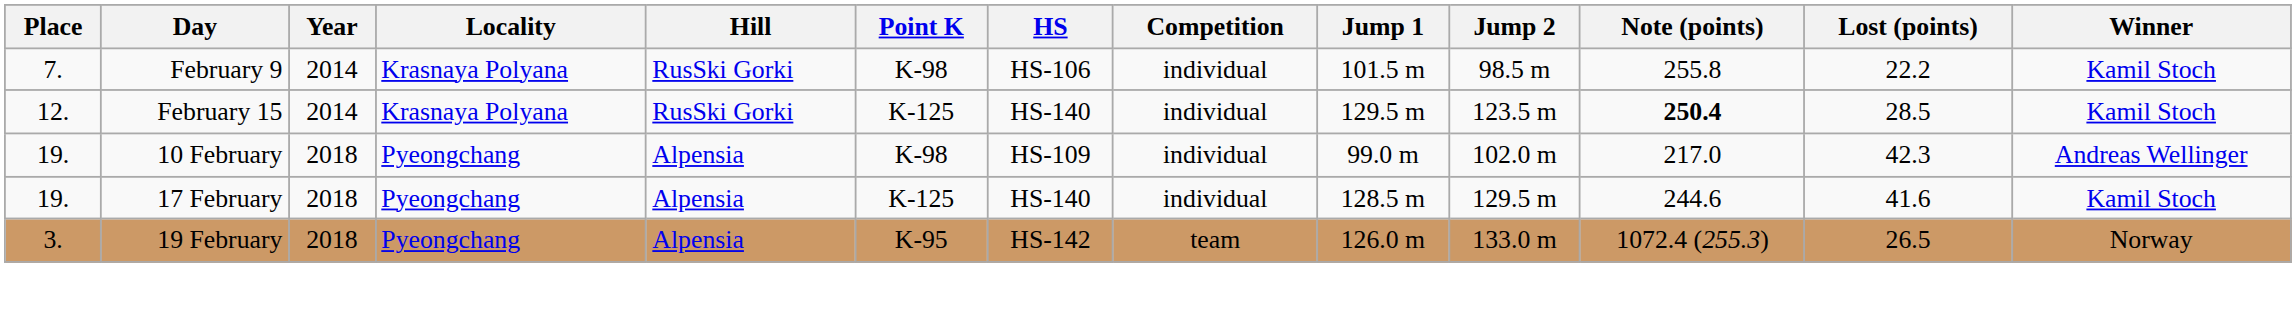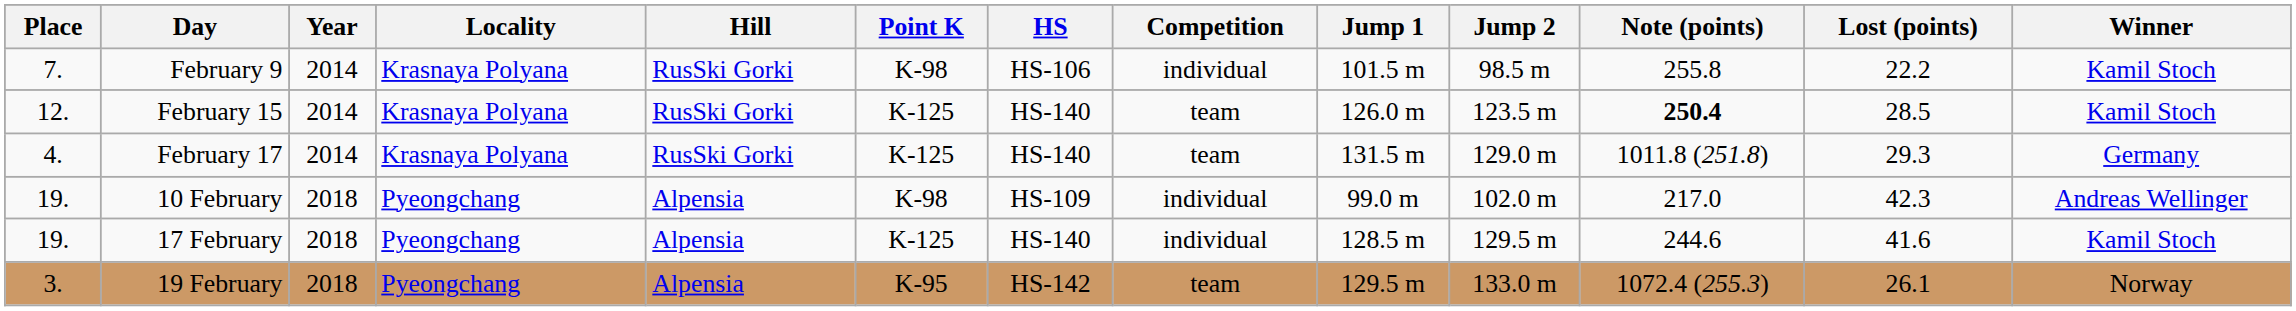 <table width=100% class=wikitable style="font-size: 89%; text-align:center">
 <tr>
 <th>Place</th>
 <th>Day</th>
 <th>Year</th>
 <th>Locality</th>
 <th>Hill</th>
 <th><a href='#'>Point K</a></th>
 <th><a href='#'>HS</a></th>
 <th>Competition</th>
 <th>Jump 1</th>
 <th>Jump 2</th>
 <th>Note (points)</th>
 <th>Lost (points)</th>
 <th>Winner</th>
 </tr>
 <tr>
 <td>7.</td>
 <td align=right>February 9</td>
 <td>2014</td>
 <td align=left><a href='#'>Krasnaya Polyana</a></td>
 <td align=left><a href='#'>RusSki Gorki</a></td>
 <td>K-98</td>
 <td>HS-106</td>
 <td>individual</td>
 <td>101.5 m</td>
 <td>98.5 m</td>
 <td>255.8</td>
 <td>22.2</td>
 <td><a href='#'>Kamil Stoch</a></td>
 </tr>
 <tr>
 <td>12.</td>
 <td align=right>February 15</td>
 <td>2014</td>
 <td align=left><a href='#'>Krasnaya Polyana</a></td>
 <td align=left><a href='#'>RusSki Gorki</a></td>
 <td>K-125</td>
 <td>HS-140</td>
-<td>individual</td>
-<td>129.5 m</td>
+<td>team</td>
+<td>126.0 m</td>
 <td>123.5 m</td>
 <td><strong>250.4</strong></td>
 <td>28.5</td>
 <td><a href='#'>Kamil Stoch</a></td>
+</tr>
+<tr>
+<td>4.</td>
+<td align=right>February 17</td>
+<td>2014</td>
+<td align=left><a href='#'>Krasnaya Polyana</a></td>
+<td align=left><a href='#'>RusSki Gorki</a></td>
+<td>K-125</td>
+<td>HS-140</td>
+<td>team</td>
+<td>131.5 m</td>
+<td>129.0 m</td>
+<td>1011.8 (<em>251.8</em>)</td>
+<td>29.3</td>
+<td><a href='#'>Germany</a></td>
 </tr>
 <tr>
 <td>19.</td>
 <td align=right>10 February</td>
 <td>2018</td>
 <td align=left><a href='#'>Pyeongchang</a></td>
 <td align=left><a href='#'>Alpensia</a></td>
 <td>K-98</td>
 <td>HS-109</td>
 <td>individual</td>
 <td>99.0 m</td>
 <td>102.0 m</td>
 <td>217.0</td>
 <td>42.3</td>
 <td><a href='#'>Andreas Wellinger</a></td>
 </tr>
 <tr>
 <td>19.</td>
 <td align=right>17 February</td>
 <td>2018</td>
 <td align=left><a href='#'>Pyeongchang</a></td>
 <td align=left><a href='#'>Alpensia</a></td>
 <td>K-125</td>
 <td>HS-140</td>
 <td>individual</td>
 <td>128.5 m</td>
 <td>129.5 m</td>
 <td>244.6</td>
 <td>41.6</td>
 <td><a href='#'>Kamil Stoch</a></td>
 </tr>
 <tr bgcolor=CC9966>
 <td>3. </td>
 <td align=right>19 February</td>
 <td>2018</td>
 <td align=left><a href='#'>Pyeongchang</a></td>
 <td align=left><a href='#'>Alpensia</a></td>
 <td>K-95</td>
 <td>HS-142</td>
 <td>team</td>
-<td>126.0 m</td>
+<td>129.5 m</td>
 <td>133.0 m</td>
 <td>1072.4 (<em>255.3</em>)</td>
-<td>26.5</td>
+<td>26.1</td>
 <td>Norway</td>
 </tr>
 </table>
